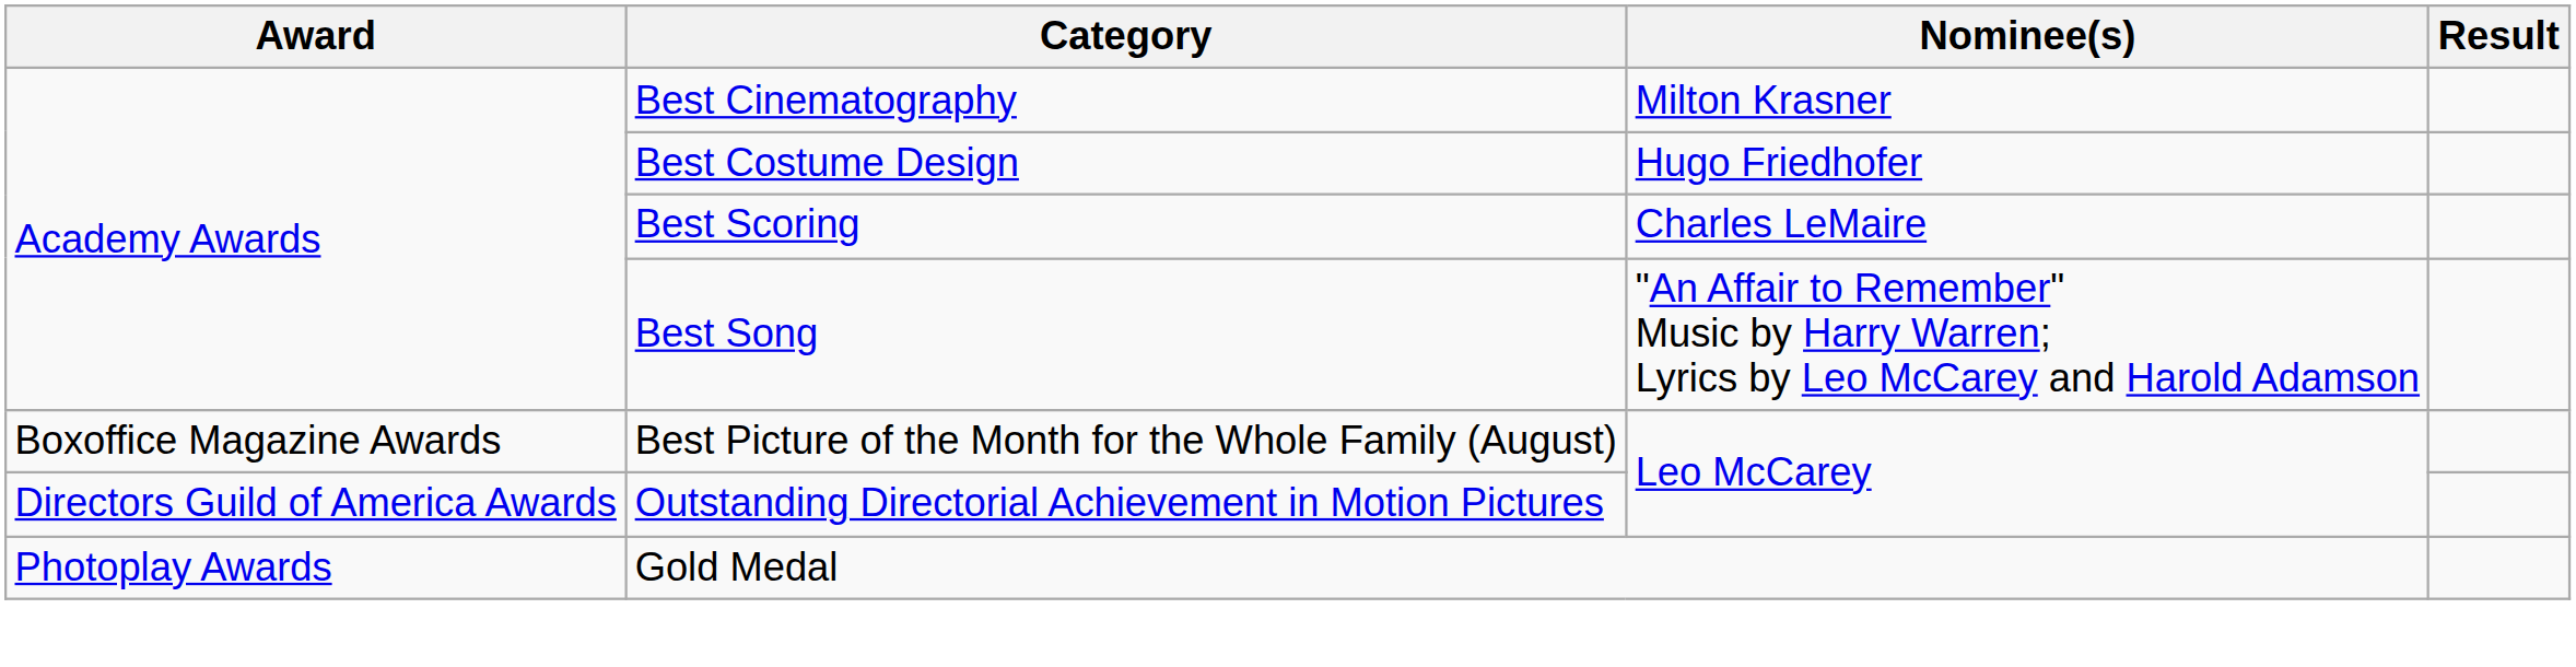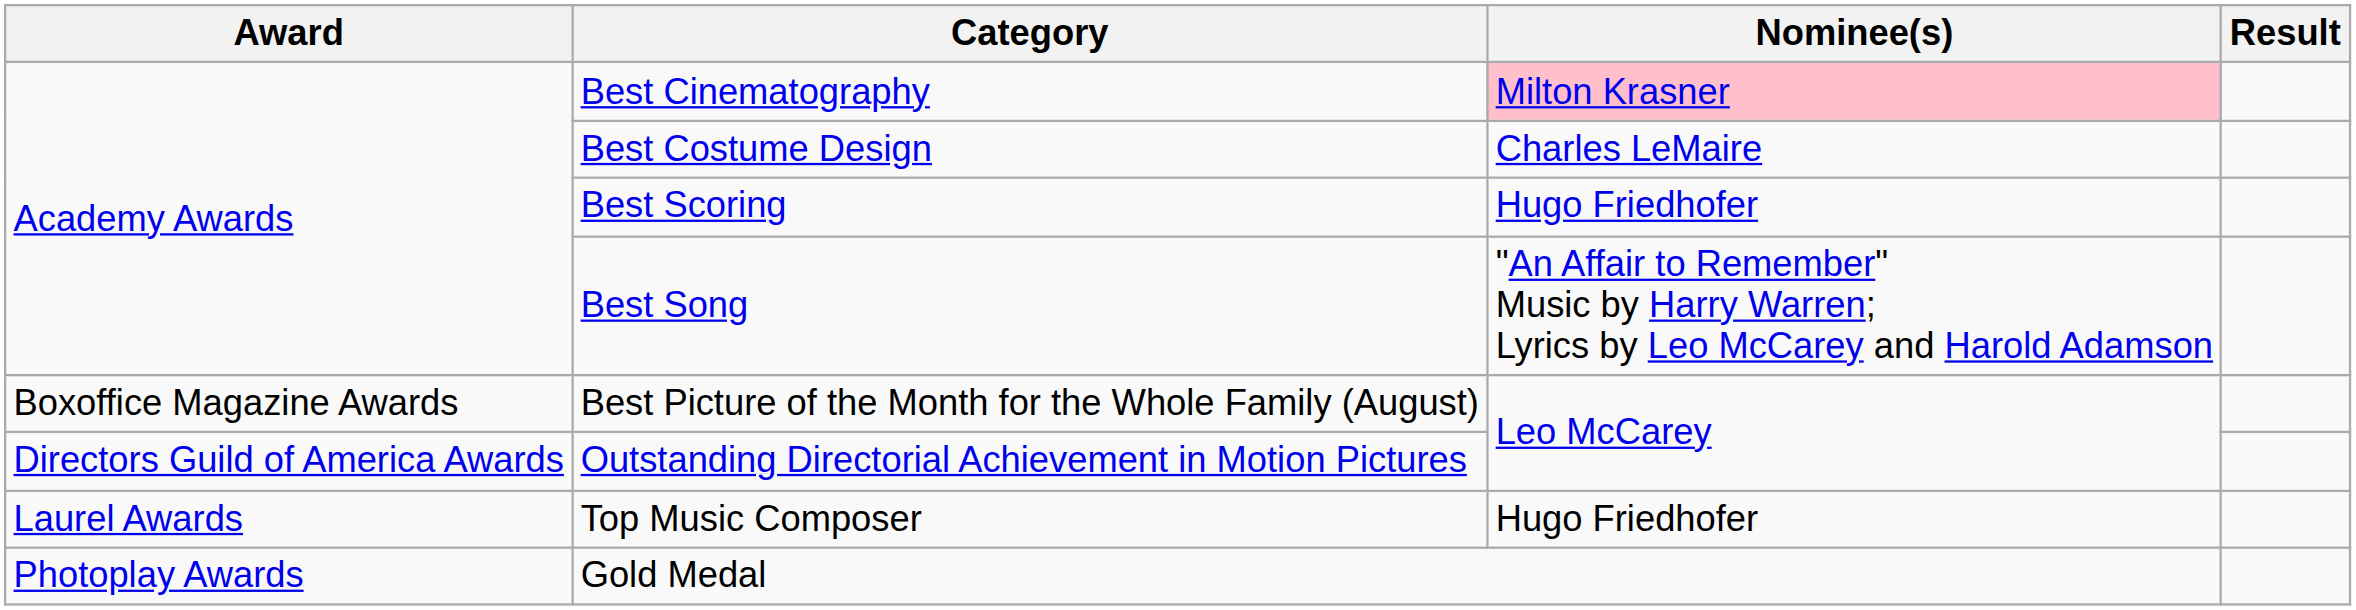 <table class="wikitable plainrowheaders">
 <tr>
 <th>Award</th>
 <th>Category</th>
 <th>Nominee(s)</th>
 <th>Result</th>
 </tr>
 <tr>
 <td rowspan="4"><a href='#'>Academy Awards</a></td>
 <td><a href='#'>Best Cinematography</a></td>
-<td><a href='#'>Milton Krasner</a></td>
+<td style="background: pink;"><a href='#'>Milton Krasner</a></td>
 <td></td>
 </tr>
 <tr>
 <td><a href='#'>Best Costume Design</a></td>
-<td><a href='#'>Hugo Friedhofer</a></td>
+<td><a href='#'>Charles LeMaire</a></td>
 <td></td>
 </tr>
 <tr>
 <td><a href='#'>Best Scoring</a></td>
-<td><a href='#'>Charles LeMaire</a></td>
+<td><a href='#'>Hugo Friedhofer</a></td>
 <td></td>
 </tr>
 <tr>
 <td><a href='#'>Best Song</a></td>
 <td>"<a href='#'>An Affair to Remember</a>" <br> Music by <a href='#'>Harry Warren</a>; <br> Lyrics by <a href='#'>Leo McCarey</a> and <a href='#'>Harold Adamson</a></td>
 <td></td>
 </tr>
 <tr>
 <td>Boxoffice Magazine Awards</td>
 <td>Best Picture of the Month for the Whole Family (August)</td>
 <td rowspan="2"><a href='#'>Leo McCarey</a></td>
 <td></td>
 </tr>
 <tr>
 <td><a href='#'>Directors Guild of America Awards</a></td>
 <td><a href='#'>Outstanding Directorial Achievement in Motion Pictures</a></td>
 <td></td>
 </tr>
 <tr>
+<td><a href='#'>Laurel Awards</a></td>
+<td>Top Music Composer</td>
+<td>Hugo Friedhofer</td>
+<td></td>
+</tr>
+<tr>
 <td><a href='#'>Photoplay Awards</a></td>
 <td colspan="2">Gold Medal</td>
 <td></td>
 </tr>
 </table>
